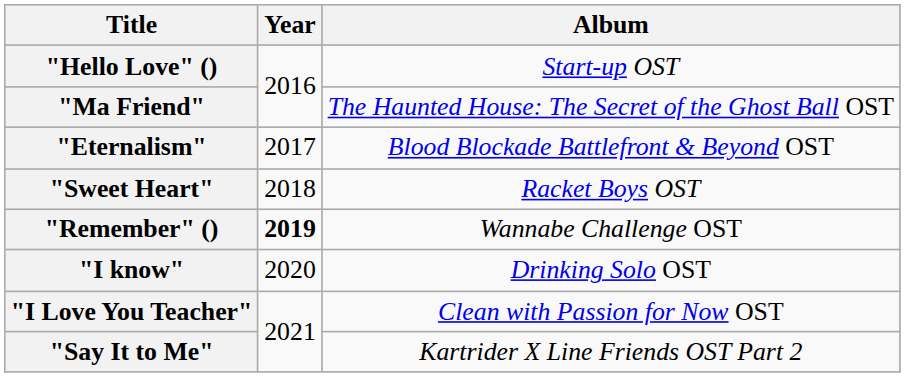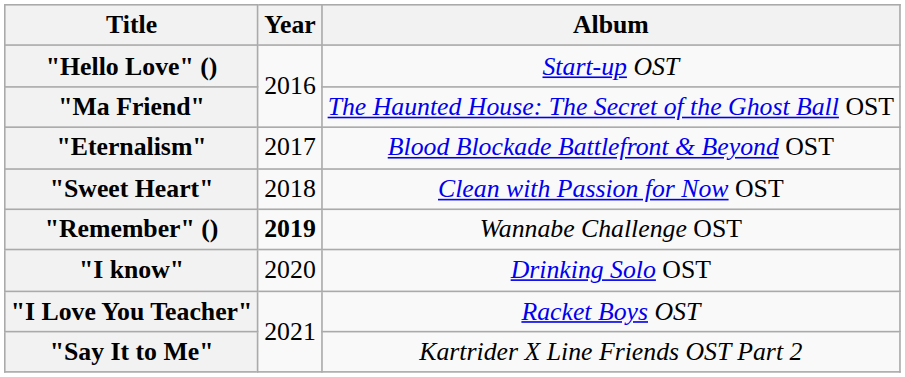 <table class="wikitable plainrowheaders" style="text-align:center">
 <tr>
 <th>Title</th>
 <th>Year</th>
 <th>Album</th>
 </tr>
 <tr>
 <th scope="row">"Hello Love" ()</th>
 <td rowspan="2">2016</td>
 <td><em><a href='#'>Start-up</a> OST</em></td>
 </tr>
 <tr>
 <th scope="row">"Ma Friend"</th>
 <td><em><a href='#'>The Haunted House: The Secret of the Ghost Ball</a></em> OST</td>
 </tr>
 <tr>
 <th scope="row">"Eternalism"</th>
 <td>2017</td>
 <td><em><a href='#'>Blood Blockade Battlefront & Beyond</a></em> OST</td>
 </tr>
 <tr>
 <th scope="row">"Sweet Heart"<br></th>
 <td>2018</td>
-<td><em><a href='#'>Racket Boys</a> OST</em></td>
+<td><em><a href='#'>Clean with Passion for Now</a></em> OST</td>
 </tr>
 <tr>
 <th scope="row">"Remember" ()</th>
 <td><strong>2019</strong></td>
 <td><em>Wannabe Challenge</em> OST</td>
 </tr>
 <tr>
 <th scope="row">"I know" <br></th>
 <td>2020</td>
 <td><em><a href='#'>Drinking Solo</a></em> OST</td>
 </tr>
 <tr>
 <th scope="row">"I Love You Teacher" <br></th>
 <td rowspan="2">2021</td>
-<td><em><a href='#'>Clean with Passion for Now</a></em> OST</td>
+<td><em><a href='#'>Racket Boys</a> OST</em></td>
 </tr>
 <tr>
 <th scope="row">"Say It to Me" <br></th>
 <td><em>Kartrider X Line Friends OST Part 2</em></td>
 </tr>
 </table>
